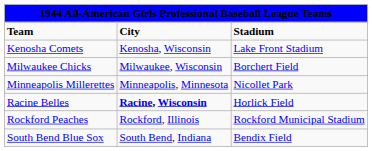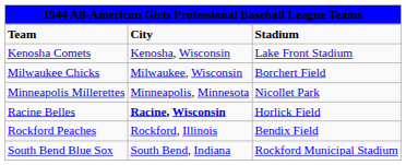 <table class="wikitable" style="width:auto">
 <tr>
 <td bgcolor="#0000FF" align="center" colspan="6"><strong><span>1944 All-American Girls Professional Baseball League Teams</span></strong></td>
 </tr>
 <tr>
 <td><strong>Team</strong></td>
 <td><strong>City</strong></td>
 <td><strong>Stadium</strong></td>
 </tr>
 <tr>
 <td><a href='#'>Kenosha Comets</a></td>
 <td><a href='#'>Kenosha</a>, <a href='#'>Wisconsin</a></td>
 <td><a href='#'>Lake Front Stadium</a></td>
 </tr>
 <tr>
 <td><a href='#'>Milwaukee Chicks</a></td>
 <td><a href='#'>Milwaukee</a>, <a href='#'>Wisconsin</a></td>
 <td><a href='#'>Borchert Field</a></td>
 </tr>
 <tr>
 <td><a href='#'>Minneapolis Millerettes</a></td>
 <td><a href='#'>Minneapolis</a>, <a href='#'>Minnesota</a></td>
 <td><a href='#'>Nicollet Park</a></td>
 </tr>
 <tr>
 <td><a href='#'>Racine Belles</a></td>
 <td><strong><a href='#'>Racine</a>, <a href='#'>Wisconsin</a></strong></td>
 <td><a href='#'>Horlick Field</a></td>
 </tr>
 <tr>
 <td><a href='#'>Rockford Peaches</a></td>
 <td><a href='#'>Rockford</a>, <a href='#'>Illinois</a></td>
-<td><a href='#'>Rockford Municipal Stadium</a></td>
+<td><a href='#'>Bendix Field</a></td>
 </tr>
 <tr>
 <td><a href='#'>South Bend Blue Sox</a></td>
 <td><a href='#'>South Bend</a>, <a href='#'>Indiana</a></td>
-<td><a href='#'>Bendix Field</a></td>
+<td><a href='#'>Rockford Municipal Stadium</a></td>
 </tr>
 </table>
